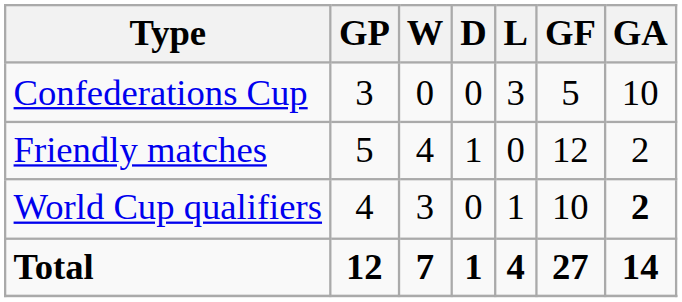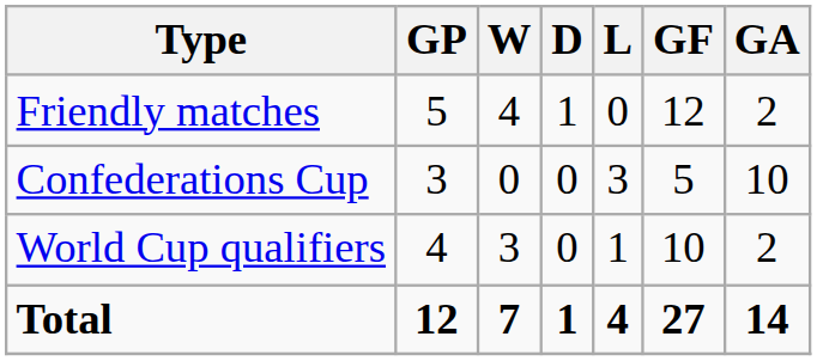 <table class="wikitable">
 <tr>
 <th>Type</th>
 <th>GP</th>
 <th>W</th>
 <th>D</th>
 <th>L</th>
 <th>GF</th>
 <th>GA</th>
 </tr>
 <tr>
+<td align=left><a href='#'>Friendly matches</a></td>
+<td align=center>5</td>
+<td align=center>4</td>
+<td align=center>1</td>
+<td align=center>0</td>
+<td align=center>12</td>
+<td align=center>2</td>
+</tr>
+<tr>
 <td><a href='#'>Confederations Cup</a></td>
 <td align=center>3</td>
 <td align=center>0</td>
 <td align=center>0</td>
 <td align=center>3</td>
 <td align=center>5</td>
 <td align=center>10</td>
 </tr>
 <tr>
-<td align=left><a href='#'>Friendly matches</a></td>
-<td align=center>5</td>
-<td align=center>4</td>
-<td align=center>1</td>
-<td align=center>0</td>
-<td align=center>12</td>
-<td align=center>2</td>
-</tr>
-<tr>
 <td><a href='#'>World Cup qualifiers</a></td>
 <td align=center>4</td>
 <td align=center>3</td>
 <td align=center>0</td>
 <td align=center>1</td>
 <td align=center>10</td>
-<td align=center><strong>2</strong></td>
+<td align=center>2</td>
 </tr>
 <tr>
 <td><strong>Total</strong></td>
 <td align=center><strong>12</strong></td>
 <td align=center><strong>7</strong></td>
 <td align=center><strong>1</strong></td>
 <td align=center><strong>4</strong></td>
 <td align=center><strong>27</strong></td>
 <td align=center><strong>14</strong></td>
 </tr>
 <tr>
 </tr>
 </table>
